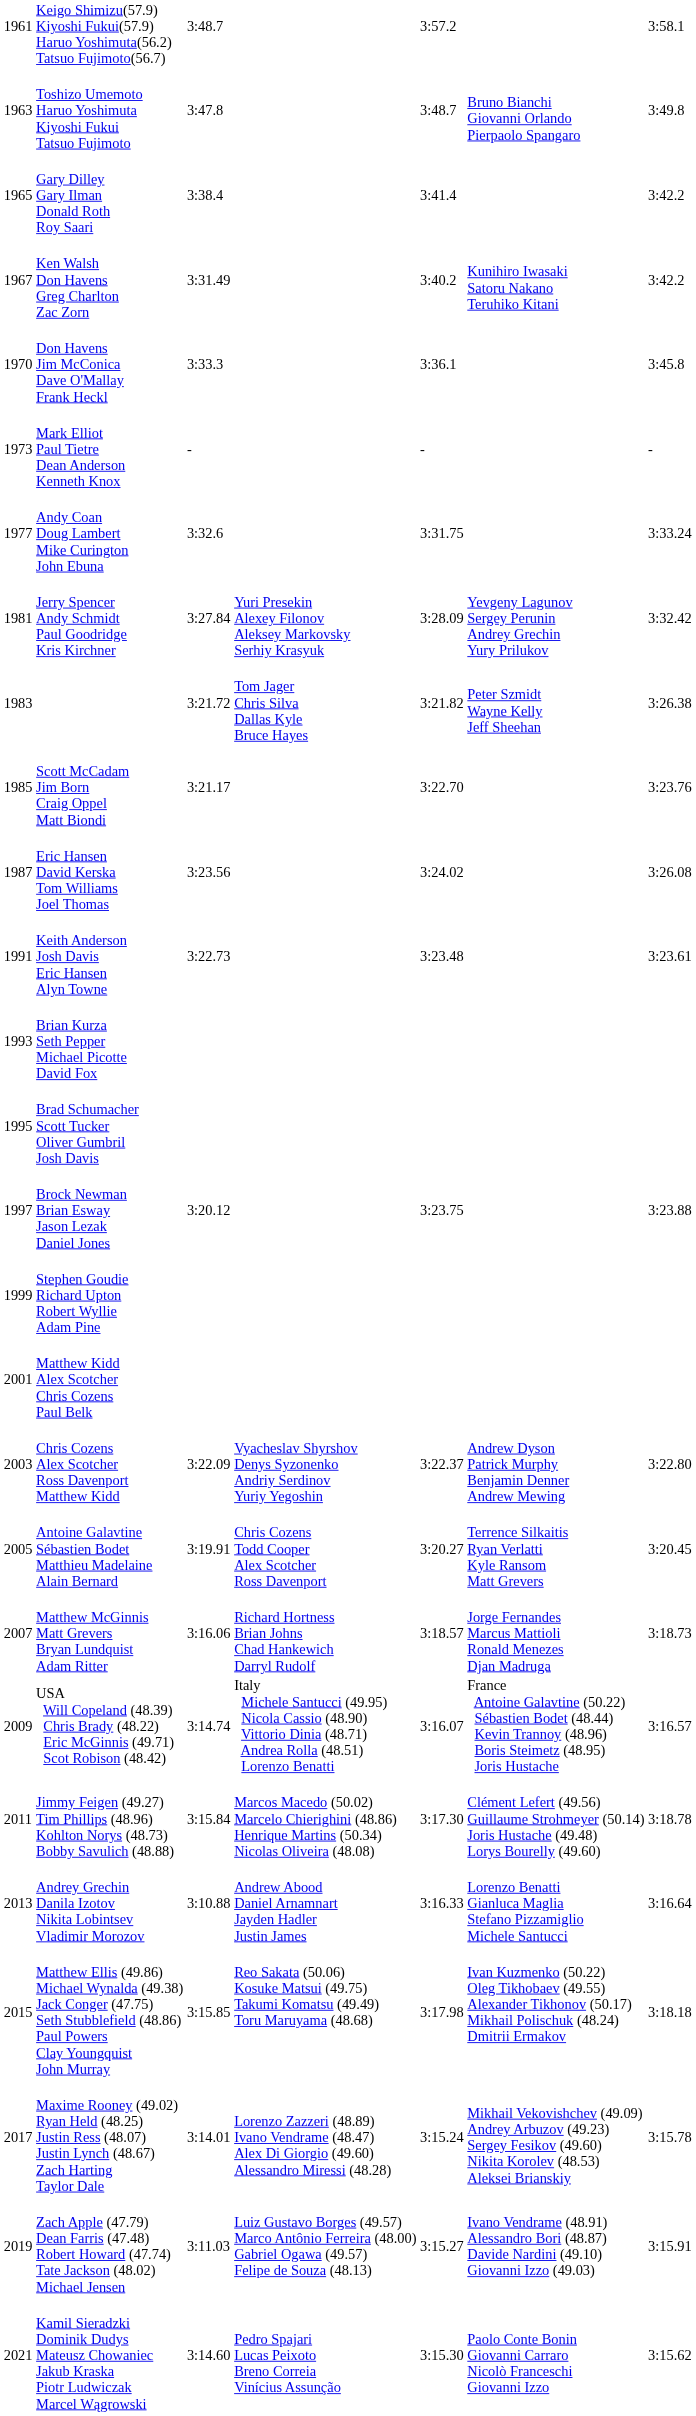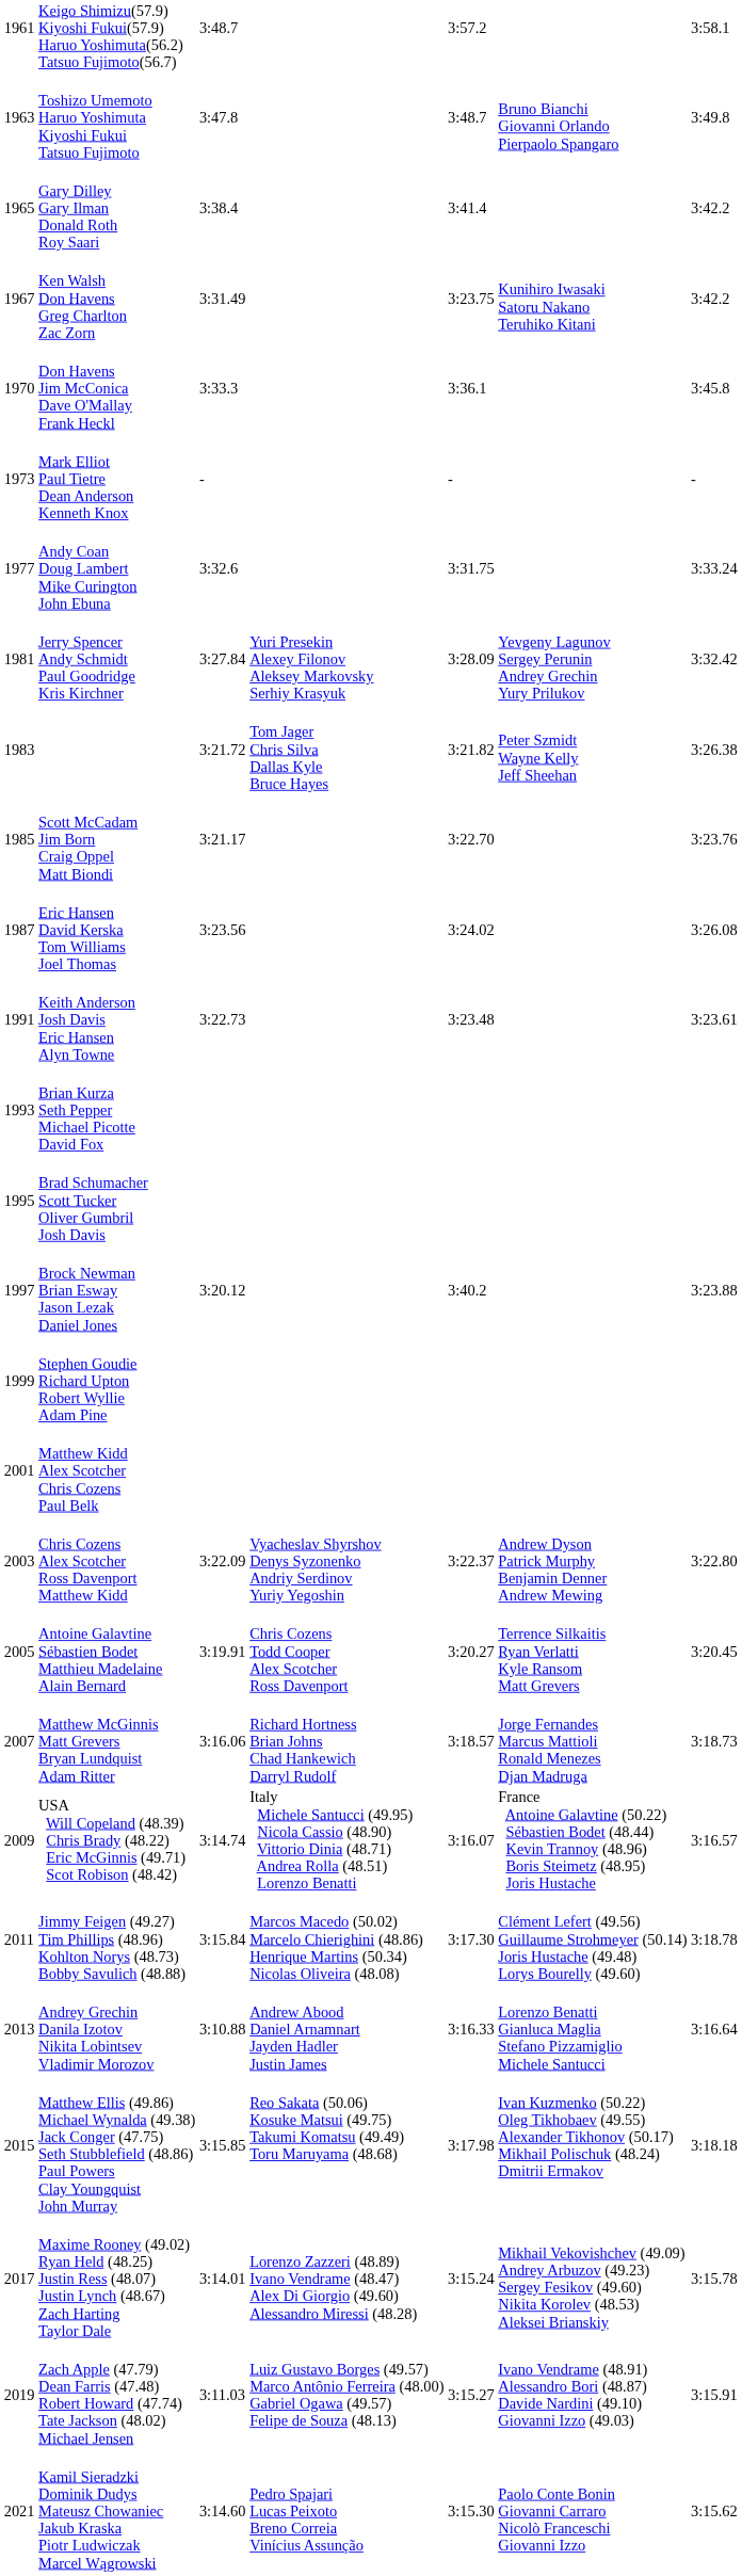 <table>
 <tr>
 <td>1961</td>
 <td><br><a href='#'>Keigo Shimizu</a>(57.9)<br><a href='#'>Kiyoshi Fukui</a>(57.9)<br><a href='#'>Haruo Yoshimuta</a>(56.2)<br><a href='#'>Tatsuo Fujimoto</a>(56.7)</td>
 <td>3:48.7</td>
 <td></td>
 <td>3:57.2</td>
 <td></td>
 <td>3:58.1</td>
 </tr>
 <tr>
 <td>1963</td>
 <td><br><a href='#'>Toshizo Umemoto</a><br><a href='#'>Haruo Yoshimuta</a><br><a href='#'>Kiyoshi Fukui</a><br><a href='#'>Tatsuo Fujimoto</a></td>
 <td>3:47.8</td>
 <td></td>
 <td>3:48.7</td>
 <td><br><a href='#'>Bruno Bianchi</a><br><a href='#'>Giovanni Orlando</a><br><a href='#'>Pierpaolo Spangaro</a></td>
 <td>3:49.8</td>
 </tr>
 <tr>
 <td>1965</td>
 <td><br><a href='#'>Gary Dilley</a><br><a href='#'>Gary Ilman</a><br><a href='#'>Donald Roth</a><br><a href='#'>Roy Saari</a></td>
 <td>3:38.4</td>
 <td></td>
 <td>3:41.4</td>
 <td></td>
 <td>3:42.2</td>
 </tr>
 <tr>
 <td>1967</td>
 <td><br><a href='#'>Ken Walsh</a><br><a href='#'>Don Havens</a><br><a href='#'>Greg Charlton</a><br><a href='#'>Zac Zorn</a></td>
 <td>3:31.49</td>
 <td></td>
-<td>3:40.2</td>
+<td>3:23.75</td>
 <td><br><a href='#'>Kunihiro Iwasaki</a><br><a href='#'>Satoru Nakano</a><br><a href='#'>Teruhiko Kitani</a></td>
 <td>3:42.2</td>
 </tr>
 <tr>
 <td>1970</td>
 <td><br><a href='#'>Don Havens</a><br><a href='#'>Jim McConica</a><br><a href='#'>Dave O'Mallay</a><br><a href='#'>Frank Heckl</a></td>
 <td>3:33.3</td>
 <td></td>
 <td>3:36.1</td>
 <td></td>
 <td>3:45.8</td>
 </tr>
 <tr>
 <td>1973</td>
 <td><br><a href='#'>Mark Elliot</a><br><a href='#'>Paul Tietre</a><br><a href='#'>Dean Anderson</a><br><a href='#'>Kenneth Knox</a></td>
 <td>-</td>
 <td></td>
 <td>-</td>
 <td></td>
 <td>-</td>
 </tr>
 <tr>
 <td>1977</td>
 <td><br><a href='#'>Andy Coan</a><br><a href='#'>Doug Lambert</a><br><a href='#'>Mike Curington</a><br><a href='#'>John Ebuna</a></td>
 <td>3:32.6</td>
 <td></td>
 <td>3:31.75</td>
 <td></td>
 <td>3:33.24</td>
 </tr>
 <tr>
 <td>1981</td>
 <td><br><a href='#'>Jerry Spencer</a><br><a href='#'>Andy Schmidt</a><br><a href='#'>Paul Goodridge</a><br><a href='#'>Kris Kirchner</a></td>
 <td>3:27.84</td>
 <td><br><a href='#'>Yuri Presekin</a><br><a href='#'>Alexey Filonov</a><br><a href='#'>Aleksey Markovsky</a><br><a href='#'>Serhiy Krasyuk</a></td>
 <td>3:28.09</td>
 <td><br><a href='#'>Yevgeny Lagunov</a><br><a href='#'>Sergey Perunin</a><br><a href='#'>Andrey Grechin</a><br><a href='#'>Yury Prilukov</a></td>
 <td>3:32.42</td>
 </tr>
 <tr>
 <td>1983</td>
 <td></td>
 <td>3:21.72</td>
 <td><br><a href='#'>Tom Jager</a><br><a href='#'>Chris Silva</a><br><a href='#'>Dallas Kyle</a><br><a href='#'>Bruce Hayes</a></td>
 <td>3:21.82</td>
 <td><br><a href='#'>Peter Szmidt</a><br><a href='#'>Wayne Kelly</a><br><a href='#'>Jeff Sheehan</a></td>
 <td>3:26.38</td>
 </tr>
 <tr>
 <td>1985</td>
 <td><br><a href='#'>Scott McCadam</a><br><a href='#'>Jim Born</a><br><a href='#'>Craig Oppel</a><br><a href='#'>Matt Biondi</a></td>
 <td>3:21.17</td>
 <td></td>
 <td>3:22.70</td>
 <td></td>
 <td>3:23.76</td>
 </tr>
 <tr>
 <td>1987</td>
 <td><br><a href='#'>Eric Hansen</a><br><a href='#'>David Kerska</a><br><a href='#'>Tom Williams</a><br><a href='#'>Joel Thomas</a></td>
 <td>3:23.56</td>
 <td></td>
 <td>3:24.02</td>
 <td></td>
 <td>3:26.08</td>
 </tr>
 <tr>
 <td>1991</td>
 <td><br><a href='#'>Keith Anderson</a><br><a href='#'>Josh Davis</a><br><a href='#'>Eric Hansen</a><br><a href='#'>Alyn Towne</a></td>
 <td>3:22.73</td>
 <td></td>
 <td>3:23.48</td>
 <td></td>
 <td>3:23.61</td>
 </tr>
 <tr>
 <td>1993</td>
 <td><br><a href='#'>Brian Kurza</a><br><a href='#'>Seth Pepper</a><br><a href='#'>Michael Picotte</a><br><a href='#'>David Fox</a></td>
 <td></td>
 <td></td>
 <td></td>
 <td></td>
 <td></td>
 </tr>
 <tr>
 <td>1995</td>
 <td><br><a href='#'>Brad Schumacher</a><br><a href='#'>Scott Tucker</a><br><a href='#'>Oliver Gumbril</a><br><a href='#'>Josh Davis</a></td>
 <td></td>
 <td></td>
 <td></td>
 <td></td>
 <td></td>
 </tr>
 <tr>
 <td>1997</td>
 <td><br><a href='#'>Brock Newman</a><br><a href='#'>Brian Esway</a><br><a href='#'>Jason Lezak</a><br><a href='#'>Daniel Jones</a></td>
 <td>3:20.12</td>
 <td></td>
-<td>3:23.75</td>
+<td>3:40.2</td>
 <td></td>
 <td>3:23.88</td>
 </tr>
 <tr>
 <td>1999</td>
 <td><br><a href='#'>Stephen Goudie</a><br><a href='#'>Richard Upton</a><br><a href='#'>Robert Wyllie</a><br><a href='#'>Adam Pine</a></td>
 <td></td>
 <td></td>
 <td></td>
 <td></td>
 <td></td>
 </tr>
 <tr>
 <td>2001</td>
 <td><br><a href='#'>Matthew Kidd</a><br><a href='#'>Alex Scotcher</a><br><a href='#'>Chris Cozens</a><br><a href='#'>Paul Belk</a></td>
 <td></td>
 <td></td>
 <td></td>
 <td></td>
 <td></td>
 </tr>
 <tr>
 <td>2003</td>
 <td><br><a href='#'>Chris Cozens</a><br><a href='#'>Alex Scotcher</a><br><a href='#'>Ross Davenport</a><br><a href='#'>Matthew Kidd</a></td>
 <td>3:22.09</td>
 <td><br><a href='#'>Vyacheslav Shyrshov</a><br><a href='#'>Denys Syzonenko</a><br><a href='#'>Andriy Serdinov</a><br><a href='#'>Yuriy Yegoshin</a></td>
 <td>3:22.37</td>
 <td><br><a href='#'>Andrew Dyson</a><br><a href='#'>Patrick Murphy</a><br><a href='#'>Benjamin Denner</a><br><a href='#'>Andrew Mewing</a></td>
 <td>3:22.80</td>
 </tr>
 <tr>
 <td>2005</td>
 <td><br><a href='#'>Antoine Galavtine</a><br><a href='#'>Sébastien Bodet</a><br><a href='#'>Matthieu Madelaine</a><br><a href='#'>Alain Bernard</a></td>
 <td>3:19.91</td>
 <td><br><a href='#'>Chris Cozens</a><br><a href='#'>Todd Cooper</a><br><a href='#'>Alex Scotcher</a><br><a href='#'>Ross Davenport</a></td>
 <td>3:20.27</td>
 <td><br><a href='#'>Terrence Silkaitis</a><br><a href='#'>Ryan Verlatti</a><br><a href='#'>Kyle Ransom</a><br><a href='#'>Matt Grevers</a></td>
 <td>3:20.45</td>
 </tr>
 <tr>
 <td>2007</td>
 <td><br><a href='#'>Matthew McGinnis</a><br><a href='#'>Matt Grevers</a><br><a href='#'>Bryan Lundquist</a><br><a href='#'>Adam Ritter</a></td>
 <td>3:16.06</td>
 <td><br><a href='#'>Richard Hortness</a><br><a href='#'>Brian Johns</a><br><a href='#'>Chad Hankewich</a><br><a href='#'>Darryl Rudolf</a></td>
 <td>3:18.57</td>
 <td><br><a href='#'>Jorge Fernandes</a><br><a href='#'>Marcus Mattioli</a><br><a href='#'>Ronald Menezes</a><br><a href='#'>Djan Madruga</a></td>
 <td>3:18.73</td>
 </tr>
 <tr>
 <td>2009</td>
 <td> USA <br>  <a href='#'>Will Copeland</a> (48.39)<br>  <a href='#'>Chris Brady</a> (48.22) <br>  <a href='#'>Eric McGinnis</a> (49.71)<br>  <a href='#'>Scot Robison</a> (48.42)</td>
 <td>3:14.74</td>
 <td> Italy <br>  <a href='#'>Michele Santucci</a> (49.95) <br>  <a href='#'>Nicola Cassio</a> (48.90) <br>  <a href='#'>Vittorio Dinia</a> (48.71) <br>  <a href='#'>Andrea Rolla</a> (48.51) <br>  <a href='#'>Lorenzo Benatti</a></td>
 <td>3:16.07</td>
 <td> France <br>  <a href='#'>Antoine Galavtine</a> (50.22) <br>  <a href='#'>Sébastien Bodet</a> (48.44) <br>  <a href='#'>Kevin Trannoy</a> (48.96) <br>  <a href='#'>Boris Steimetz</a> (48.95) <br>  <a href='#'>Joris Hustache</a></td>
 <td>3:16.57</td>
 </tr>
 <tr>
 <td>2011</td>
 <td><br><a href='#'>Jimmy Feigen</a> (49.27)<br><a href='#'>Tim Phillips</a> (48.96)<br><a href='#'>Kohlton Norys</a> (48.73) <br> <a href='#'>Bobby Savulich</a> (48.88)</td>
 <td>3:15.84</td>
 <td><br><a href='#'>Marcos Macedo</a> (50.02) <br><a href='#'>Marcelo Chierighini</a> (48.86) <br><a href='#'>Henrique Martins</a> (50.34) <br> <a href='#'>Nicolas Oliveira</a> (48.08)</td>
 <td>3:17.30</td>
 <td><br><a href='#'>Clément Lefert</a> (49.56) <br><a href='#'>Guillaume Strohmeyer</a> (50.14) <br><a href='#'>Joris Hustache</a> (49.48) <br> <a href='#'>Lorys Bourelly</a> (49.60)</td>
 <td>3:18.78</td>
 </tr>
 <tr>
 <td>2013</td>
 <td><br><a href='#'>Andrey Grechin</a><br><a href='#'>Danila Izotov</a><br><a href='#'>Nikita Lobintsev</a><br><a href='#'>Vladimir Morozov</a></td>
 <td>3:10.88</td>
 <td><br><a href='#'>Andrew Abood</a><br><a href='#'>Daniel Arnamnart</a><br><a href='#'>Jayden Hadler</a><br><a href='#'>Justin James</a></td>
 <td>3:16.33</td>
 <td><br><a href='#'>Lorenzo Benatti</a><br><a href='#'>Gianluca Maglia</a><br><a href='#'>Stefano Pizzamiglio</a><br><a href='#'>Michele Santucci</a></td>
 <td>3:16.64</td>
 </tr>
 <tr>
 <td>2015</td>
 <td><br><a href='#'>Matthew Ellis</a> (49.86)<br><a href='#'>Michael Wynalda</a> (49.38)<br><a href='#'>Jack Conger</a> (47.75)<br><a href='#'>Seth Stubblefield</a> (48.86)<br><a href='#'>Paul Powers</a><br><a href='#'>Clay Youngquist</a><br><a href='#'>John Murray</a></td>
 <td>3:15.85</td>
 <td valign=top><br><a href='#'>Reo Sakata</a> (50.06)<br><a href='#'>Kosuke Matsui</a> (49.75)<br><a href='#'>Takumi Komatsu</a> (49.49)<br><a href='#'>Toru Maruyama</a> (48.68)</td>
 <td>3:17.98</td>
 <td valign=top><br><a href='#'>Ivan Kuzmenko</a> (50.22)<br><a href='#'>Oleg Tikhobaev</a> (49.55)<br><a href='#'>Alexander Tikhonov</a> (50.17)<br><a href='#'>Mikhail Polischuk</a> (48.24)<br><a href='#'>Dmitrii Ermakov</a></td>
 <td>3:18.18</td>
 </tr>
 <tr>
 <td>2017</td>
 <td><br><a href='#'>Maxime Rooney</a> (49.02)<br><a href='#'>Ryan Held</a> (48.25)<br><a href='#'>Justin Ress</a> (48.07)<br><a href='#'>Justin Lynch</a> (48.67)<br><a href='#'>Zach Harting</a><br> <a href='#'>Taylor Dale</a></td>
 <td>3:14.01</td>
 <td><br><a href='#'>Lorenzo Zazzeri</a> (48.89)<br><a href='#'>Ivano Vendrame</a> (48.47)<br><a href='#'>Alex Di Giorgio</a> (49.60)<br><a href='#'>Alessandro Miressi</a> (48.28)</td>
 <td>3:15.24</td>
 <td><br><a href='#'>Mikhail Vekovishchev</a> (49.09)<br><a href='#'>Andrey Arbuzov</a> (49.23)<br><a href='#'>Sergey Fesikov</a> (49.60)<br><a href='#'>Nikita Korolev</a> (48.53)<br><a href='#'>Aleksei Brianskiy</a></td>
 <td>3:15.78</td>
 </tr>
 <tr>
 <td>2019</td>
 <td><br><a href='#'>Zach Apple</a> (47.79)<br><a href='#'>Dean Farris</a> (47.48)<br><a href='#'>Robert Howard</a> (47.74)<br><a href='#'>Tate Jackson</a> (48.02)<br><a href='#'>Michael Jensen</a></td>
 <td>3:11.03</td>
 <td valign=top><br><a href='#'>Luiz Gustavo Borges</a> (49.57)<br><a href='#'>Marco Antônio Ferreira</a> (48.00)<br><a href='#'>Gabriel Ogawa</a> (49.57)<br><a href='#'>Felipe de Souza</a> (48.13)</td>
 <td>3:15.27</td>
 <td valign=top><br><a href='#'>Ivano Vendrame</a> (48.91)<br><a href='#'>Alessandro Bori</a> (48.87)<br><a href='#'>Davide Nardini</a> (49.10)<br><a href='#'>Giovanni Izzo</a> (49.03)</td>
 <td>3:15.91</td>
 </tr>
 <tr>
 <td>2021</td>
 <td><br><a href='#'>Kamil Sieradzki</a><br><a href='#'>Dominik Dudys</a><br><a href='#'>Mateusz Chowaniec</a><br><a href='#'>Jakub Kraska</a><br><a href='#'>Piotr Ludwiczak</a><br><a href='#'>Marcel Wągrowski</a></td>
 <td>3:14.60</td>
 <td><br><a href='#'>Pedro Spajari</a><br><a href='#'>Lucas Peixoto</a><br><a href='#'>Breno Correia</a><br> <a href='#'>Vinícius Assunção</a></td>
 <td>3:15.30</td>
 <td><br><a href='#'>Paolo Conte Bonin</a><br><a href='#'>Giovanni Carraro</a><br><a href='#'>Nicolò Franceschi</a><br><a href='#'>Giovanni Izzo</a></td>
 <td>3:15.62</td>
 </tr>
 </table>
